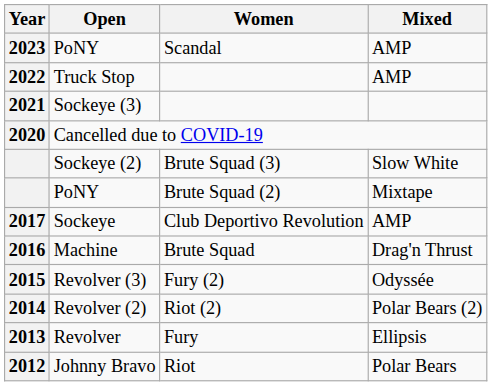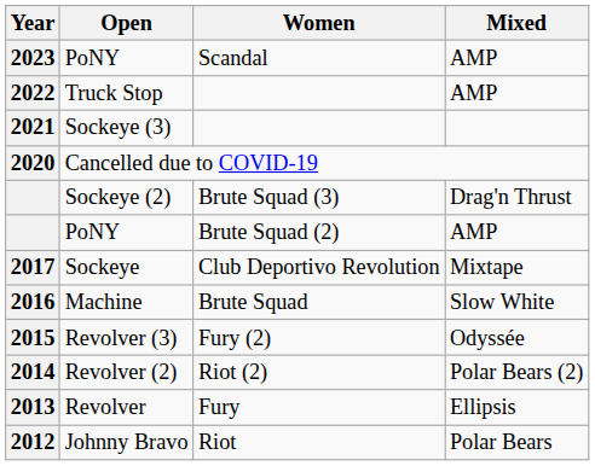 <table class="wikitable">
 <tr>
 <th>Year</th>
 <th>Open</th>
 <th>Women</th>
 <th>Mixed</th>
 </tr>
 <tr>
 <th>2023</th>
 <td>PoNY</td>
 <td>Scandal</td>
 <td>AMP</td>
 </tr>
 <tr>
 <th>2022</th>
 <td>Truck Stop</td>
 <td></td>
 <td>AMP</td>
 </tr>
 <tr>
 <th>2021</th>
 <td>Sockeye (3)</td>
 <td></td>
 <td></td>
 </tr>
 <tr>
 <th>2020</th>
 <td colspan="9">Cancelled due to <a href='#'>COVID-19</a></td>
 </tr>
 <tr>
 <th></th>
 <td>Sockeye (2)</td>
 <td>Brute Squad (3)</td>
-<td>Slow White</td>
+<td>Drag'n Thrust</td>
 </tr>
 <tr>
 <th></th>
 <td>PoNY</td>
 <td>Brute Squad (2)</td>
-<td>Mixtape</td>
+<td>AMP</td>
 </tr>
 <tr>
 <th>2017</th>
 <td>Sockeye</td>
 <td>Club Deportivo Revolution</td>
-<td>AMP</td>
+<td>Mixtape</td>
 </tr>
 <tr>
 <th>2016</th>
 <td>Machine</td>
 <td>Brute Squad</td>
-<td>Drag'n Thrust</td>
+<td>Slow White</td>
 </tr>
 <tr>
 <th>2015</th>
 <td>Revolver (3)</td>
 <td>Fury (2)</td>
 <td>Odyssée</td>
 </tr>
 <tr>
 <th>2014</th>
 <td>Revolver (2)</td>
 <td>Riot (2)</td>
 <td>Polar Bears (2)</td>
 </tr>
 <tr>
 <th>2013</th>
 <td>Revolver</td>
 <td>Fury</td>
 <td>Ellipsis</td>
 </tr>
 <tr>
 <th>2012</th>
 <td>Johnny Bravo</td>
 <td>Riot</td>
 <td>Polar Bears</td>
 </tr>
 </table>
